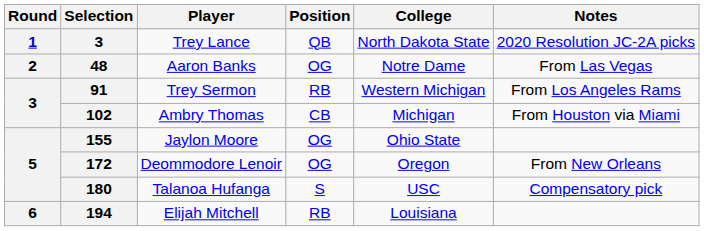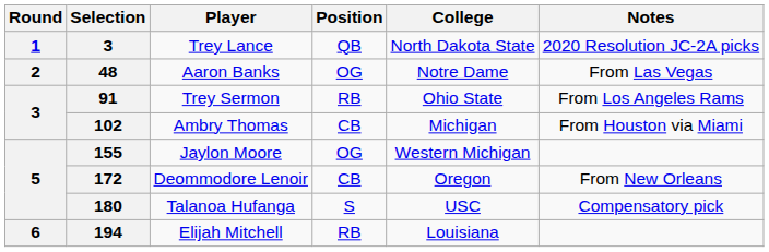 <table class="wikitable" style="text-align:center">
 <tr>
 <th>Round</th>
 <th>Selection</th>
 <th>Player</th>
 <th>Position</th>
 <th>College</th>
 <th>Notes</th>
 </tr>
 <tr>
 <th><a href='#'>1</a></th>
 <th>3</th>
 <td><a href='#'>Trey Lance</a></td>
 <td><a href='#'>QB</a></td>
 <td><a href='#'>North Dakota State</a></td>
 <td><a href='#'>2020 Resolution JC-2A picks</a></td>
 </tr>
 <tr>
 <th>2</th>
 <th>48</th>
 <td><a href='#'>Aaron Banks</a></td>
 <td><a href='#'>OG</a></td>
 <td><a href='#'>Notre Dame</a></td>
 <td>From <a href='#'>Las Vegas</a></td>
 </tr>
 <tr>
 <th rowspan="2">3</th>
 <th>91</th>
 <td><a href='#'>Trey Sermon</a></td>
 <td><a href='#'>RB</a></td>
-<td><a href='#'>Western Michigan</a></td>
+<td><a href='#'>Ohio State</a></td>
 <td>From <a href='#'>Los Angeles Rams</a></td>
 </tr>
 <tr>
 <th>102</th>
 <td><a href='#'>Ambry Thomas</a></td>
 <td><a href='#'>CB</a></td>
 <td><a href='#'>Michigan</a></td>
 <td>From <a href='#'>Houston</a> via <a href='#'>Miami</a></td>
 </tr>
 <tr>
 <th rowspan="3">5</th>
 <th>155</th>
 <td><a href='#'>Jaylon Moore</a></td>
 <td><a href='#'>OG</a></td>
-<td><a href='#'>Ohio State</a></td>
+<td><a href='#'>Western Michigan</a></td>
 <td></td>
 </tr>
 <tr>
 <th>172</th>
 <td><a href='#'>Deommodore Lenoir</a></td>
-<td><a href='#'>OG</a></td>
+<td><a href='#'>CB</a></td>
 <td><a href='#'>Oregon</a></td>
 <td>From <a href='#'>New Orleans</a></td>
 </tr>
 <tr>
 <th>180</th>
 <td><a href='#'>Talanoa Hufanga</a></td>
 <td><a href='#'>S</a></td>
 <td><a href='#'>USC</a></td>
 <td><a href='#'>Compensatory pick</a></td>
 </tr>
 <tr>
 <th>6</th>
 <th>194</th>
 <td><a href='#'>Elijah Mitchell</a></td>
 <td><a href='#'>RB</a></td>
 <td><a href='#'>Louisiana</a></td>
 <td></td>
 </tr>
 </table>
